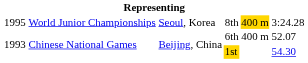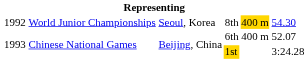 <table>
 <tr>
 <th colspan="6">Representing </th>
 </tr>
 <tr>
-<td>1995</td>
+<td>1992</td>
 <td><a href='#'>World Junior Championships</a></td>
 <td><a href='#'>Seoul</a>, Korea</td>
 <td>8th</td>
 <td style="background: gold;">400 m</td>
-<td>3:24.28</td>
+<td><a href='#'>54.30</a></td>
 </tr>
 <tr>
 <td rowspan=2>1993</td>
 <td rowspan=2><a href='#'>Chinese National Games</a></td>
 <td rowspan=2><a href='#'>Beijing</a>, China</td>
 <td>6th</td>
 <td>400 m</td>
 <td>52.07</td>
 </tr>
 <tr>
 <td bgcolor="gold">1st</td>
 <td></td>
-<td><a href='#'>54.30</a></td>
+<td>3:24.28</td>
 </tr>
 </table>
